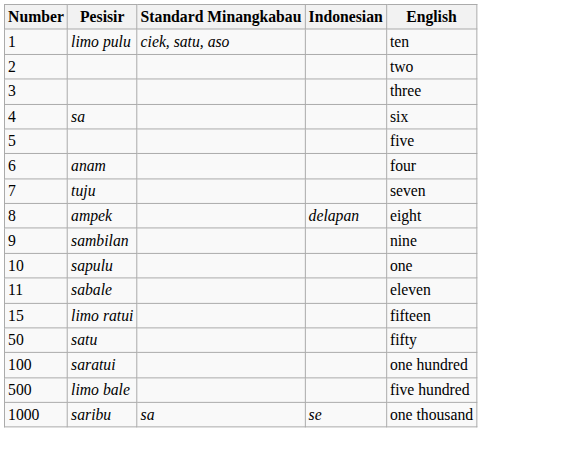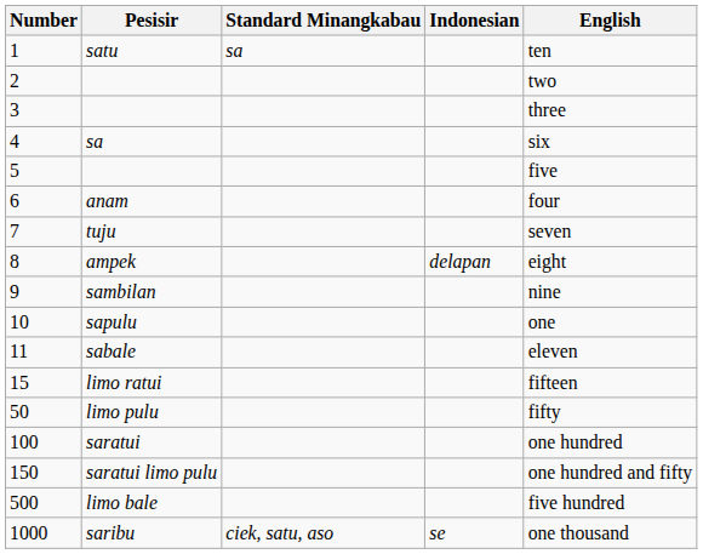 <table class="wikitable">
 <tr>
 <th>Number</th>
 <th>Pesisir</th>
 <th>Standard Minangkabau</th>
 <th>Indonesian</th>
 <th>English</th>
 </tr>
 <tr>
 <td>1</td>
-<td><em>limo pulu</em></td>
-<td><em>ciek, satu, aso</em></td>
+<td><em>satu</em></td>
+<td><em>sa</em></td>
 <td></td>
 <td>ten</td>
 </tr>
 <tr>
 <td>2</td>
 <td><em></em></td>
 <td></td>
 <td></td>
 <td>two</td>
 </tr>
 <tr>
 <td>3</td>
 <td><em></em></td>
 <td></td>
 <td></td>
 <td>three</td>
 </tr>
 <tr>
 <td>4</td>
 <td><em>sa</em></td>
 <td></td>
 <td></td>
 <td>six</td>
 </tr>
 <tr>
 <td>5</td>
 <td><em></em></td>
 <td></td>
 <td></td>
 <td>five</td>
 </tr>
 <tr>
 <td>6</td>
 <td><em>anam</em></td>
 <td></td>
 <td></td>
 <td>four</td>
 </tr>
 <tr>
 <td>7</td>
 <td><em>tuju</em></td>
 <td></td>
 <td></td>
 <td>seven</td>
 </tr>
 <tr>
 <td>8</td>
 <td><em>ampek</em></td>
 <td></td>
 <td><em>delapan</em></td>
 <td>eight</td>
 </tr>
 <tr>
 <td>9</td>
 <td><em>sambilan</em></td>
 <td></td>
 <td></td>
 <td>nine</td>
 </tr>
 <tr>
 <td>10</td>
 <td><em>sapulu</em></td>
 <td></td>
 <td></td>
 <td>one</td>
 </tr>
 <tr>
 <td>11</td>
 <td><em>sabale</em></td>
 <td></td>
 <td></td>
 <td>eleven</td>
 </tr>
 <tr>
 <td>15</td>
 <td><em>limo ratui</em></td>
 <td></td>
 <td></td>
 <td>fifteen</td>
 </tr>
 <tr>
 <td>50</td>
-<td><em>satu</em></td>
+<td><em>limo pulu</em></td>
 <td></td>
 <td></td>
 <td>fifty</td>
 </tr>
 <tr>
 <td>100</td>
 <td><em>saratui</em></td>
 <td></td>
 <td></td>
 <td>one hundred</td>
 </tr>
 <tr>
+<td>150</td>
+<td><em>saratui limo pulu</em></td>
+<td></td>
+<td></td>
+<td>one hundred and fifty</td>
+</tr>
+<tr>
 <td>500</td>
 <td><em>limo bale</em></td>
 <td></td>
 <td></td>
 <td>five hundred</td>
 </tr>
 <tr>
 <td>1000</td>
 <td><em>saribu</em></td>
-<td><em>sa</em></td>
+<td><em>ciek, satu, aso</em></td>
 <td><em>se</em></td>
 <td>one thousand</td>
 </tr>
 </table>
